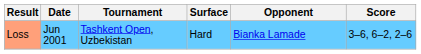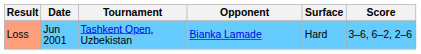 <table class="sortable wikitable">
 <tr>
 <th>Result</th>
 <th style="width:50px">Date</th>
 <th style="width:160px">Tournament</th>
+<th style="width:170px">Opponent</th>
 <th style="width:60px">Surface</th>
-<th style="width:170px">Opponent</th>
 <th style="width:100px">Score</th>
 </tr>
 <tr style="background:#6cf;">
 <td style="background:#ffa07a;">Loss</td>
 <td>Jun 2001</td>
 <td><a href='#'>Tashkent Open</a>, Uzbekistan</td>
+<td> <a href='#'>Bianka Lamade</a></td>
 <td>Hard</td>
-<td> <a href='#'>Bianka Lamade</a></td>
 <td>3–6, 6–2, 2–6</td>
 </tr>
 </table>
